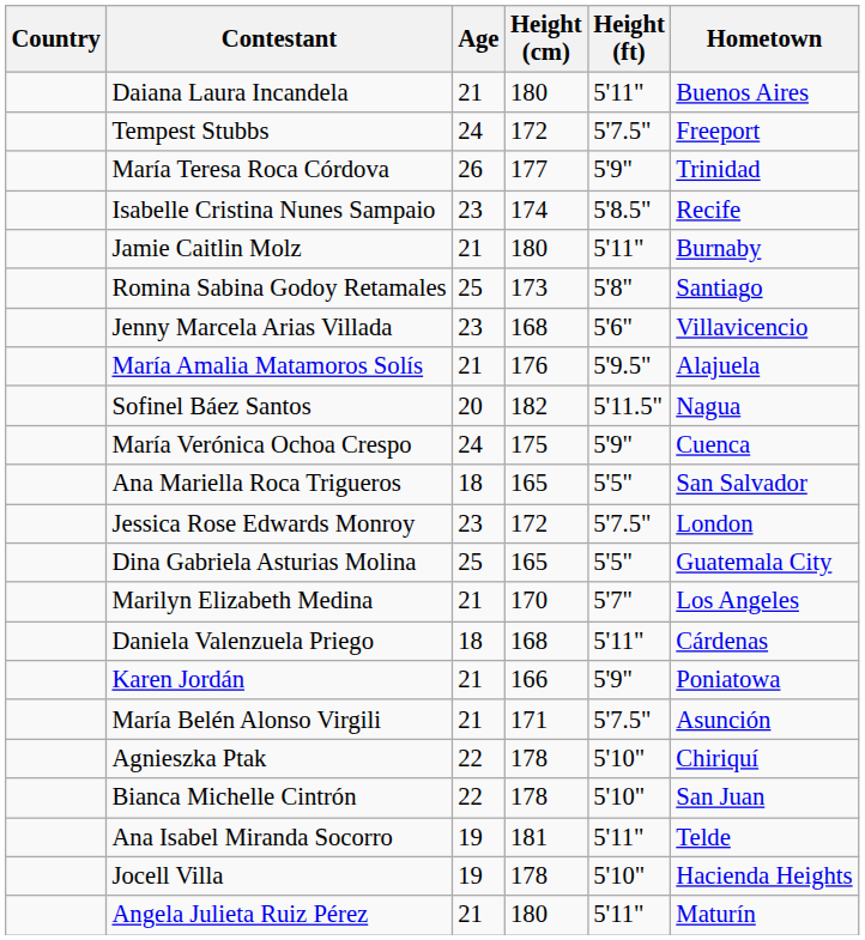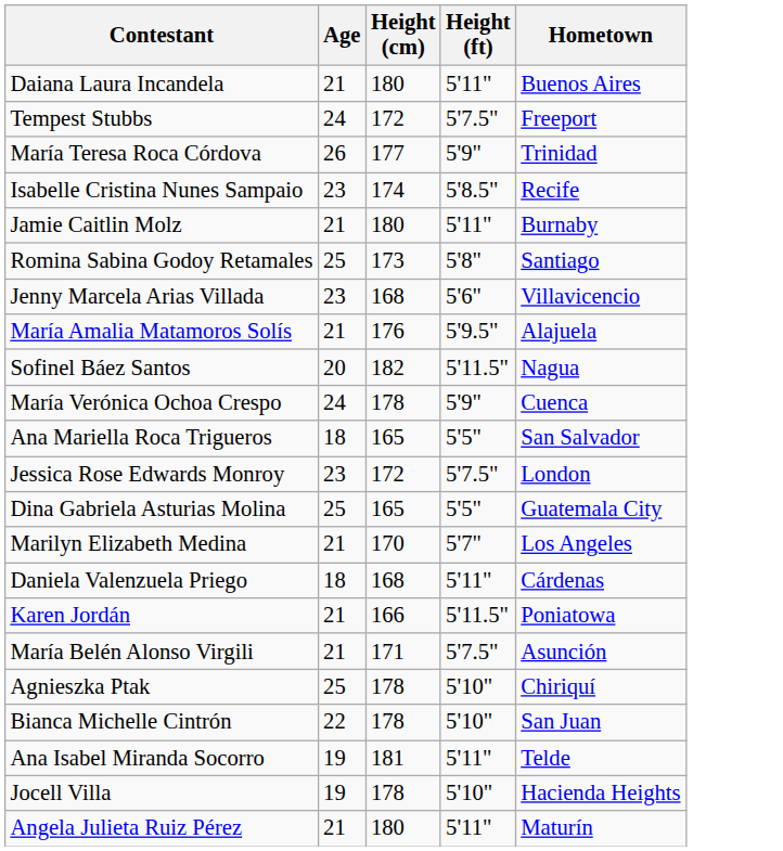 <table class="sortable wikitable">
 <tr>
-<th>Country</th>
 <th>Contestant</th>
 <th>Age</th>
 <th>Height<br> (cm)</th>
 <th>Height<br> (ft)</th>
 <th>Hometown</th>
 </tr>
 <tr>
-<td><strong></strong></td>
 <td>Daiana Laura Incandela</td>
 <td>21</td>
 <td>180</td>
 <td>5'11"</td>
 <td><a href='#'>Buenos Aires</a></td>
 </tr>
 <tr>
-<td><strong></strong></td>
 <td>Tempest Stubbs</td>
 <td>24</td>
 <td>172</td>
 <td>5'7.5"</td>
 <td><a href='#'>Freeport</a></td>
 </tr>
 <tr>
-<td><strong></strong></td>
 <td>María Teresa Roca Córdova</td>
 <td>26</td>
 <td>177</td>
 <td>5'9"</td>
 <td><a href='#'>Trinidad</a></td>
 </tr>
 <tr>
-<td><strong></strong></td>
 <td>Isabelle Cristina Nunes Sampaio</td>
 <td>23</td>
 <td>174</td>
 <td>5'8.5"</td>
 <td><a href='#'>Recife</a></td>
 </tr>
 <tr>
-<td><strong></strong></td>
 <td>Jamie Caitlin Molz</td>
 <td>21</td>
 <td>180</td>
 <td>5'11"</td>
 <td><a href='#'>Burnaby</a></td>
 </tr>
 <tr>
-<td><strong></strong></td>
 <td>Romina Sabina Godoy Retamales</td>
 <td>25</td>
 <td>173</td>
 <td>5'8"</td>
 <td><a href='#'>Santiago</a></td>
 </tr>
 <tr>
-<td><strong></strong></td>
 <td>Jenny Marcela Arias Villada</td>
 <td>23</td>
 <td>168</td>
 <td>5'6"</td>
 <td><a href='#'>Villavicencio</a></td>
 </tr>
 <tr>
-<td><strong></strong></td>
 <td><a href='#'>María Amalia Matamoros Solís</a></td>
 <td>21</td>
 <td>176</td>
 <td>5'9.5"</td>
 <td><a href='#'>Alajuela</a></td>
 </tr>
 <tr>
-<td><strong></strong></td>
 <td>Sofinel Báez Santos</td>
 <td>20</td>
 <td>182</td>
 <td>5'11.5"</td>
 <td><a href='#'>Nagua</a></td>
 </tr>
 <tr>
-<td><strong></strong></td>
 <td>María Verónica Ochoa Crespo</td>
 <td>24</td>
-<td>175</td>
+<td>178</td>
 <td>5'9"</td>
 <td><a href='#'>Cuenca</a></td>
 </tr>
 <tr>
-<td><strong></strong></td>
 <td>Ana Mariella Roca Trigueros</td>
 <td>18</td>
 <td>165</td>
 <td>5'5"</td>
 <td><a href='#'>San Salvador</a></td>
 </tr>
 <tr>
-<td><strong></strong></td>
 <td>Jessica Rose Edwards Monroy</td>
 <td>23</td>
 <td>172</td>
 <td>5'7.5"</td>
 <td><a href='#'>London</a></td>
 </tr>
 <tr>
-<td><strong></strong></td>
 <td>Dina Gabriela Asturias Molina</td>
 <td>25</td>
 <td>165</td>
 <td>5'5"</td>
 <td><a href='#'>Guatemala City</a></td>
 </tr>
 <tr>
-<td><strong></strong></td>
 <td>Marilyn Elizabeth Medina</td>
 <td>21</td>
 <td>170</td>
 <td>5'7"</td>
 <td><a href='#'>Los Angeles</a></td>
 </tr>
 <tr>
-<td><strong></strong></td>
 <td>Daniela Valenzuela Priego</td>
 <td>18</td>
 <td>168</td>
 <td>5'11"</td>
 <td><a href='#'>Cárdenas</a></td>
 </tr>
 <tr>
-<td><strong></strong></td>
 <td><a href='#'>Karen Jordán</a></td>
 <td>21</td>
 <td>166</td>
-<td>5'9"</td>
+<td>5'11.5"</td>
 <td><a href='#'>Poniatowa</a></td>
 </tr>
 <tr>
-<td><strong></strong></td>
 <td>María Belén Alonso Virgili</td>
 <td>21</td>
 <td>171</td>
 <td>5'7.5"</td>
 <td><a href='#'>Asunción</a></td>
 </tr>
 <tr>
-<td><strong></strong></td>
 <td>Agnieszka Ptak</td>
-<td>22</td>
+<td>25</td>
 <td>178</td>
 <td>5'10"</td>
 <td><a href='#'>Chiriquí</a></td>
 </tr>
 <tr>
-<td><strong></strong></td>
 <td>Bianca Michelle Cintrón</td>
 <td>22</td>
 <td>178</td>
 <td>5'10"</td>
 <td><a href='#'>San Juan</a></td>
 </tr>
 <tr>
-<td><strong></strong></td>
 <td>Ana Isabel Miranda Socorro</td>
 <td>19</td>
 <td>181</td>
 <td>5'11"</td>
 <td><a href='#'>Telde</a></td>
 </tr>
 <tr>
-<td><strong></strong></td>
 <td>Jocell Villa</td>
 <td>19</td>
 <td>178</td>
 <td>5'10"</td>
 <td><a href='#'>Hacienda Heights</a></td>
 </tr>
 <tr>
-<td><strong></strong></td>
 <td><a href='#'>Angela Julieta Ruiz Pérez</a></td>
 <td>21</td>
 <td>180</td>
 <td>5'11"</td>
 <td><a href='#'>Maturín</a></td>
 </tr>
 </table>
